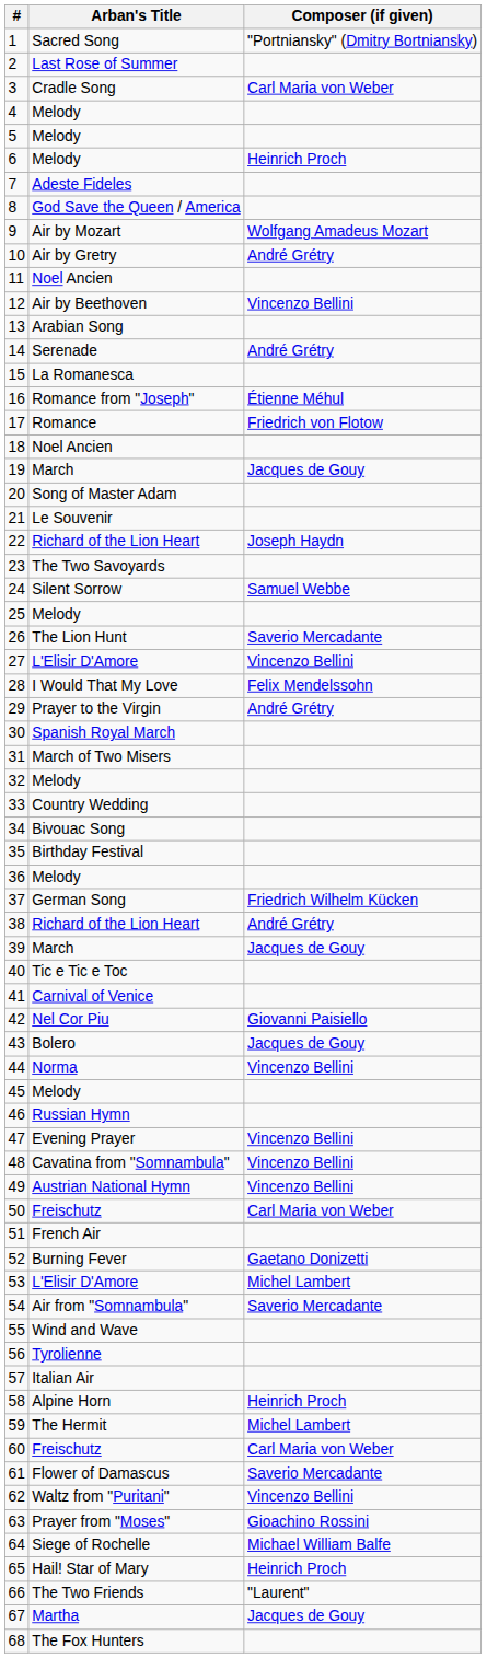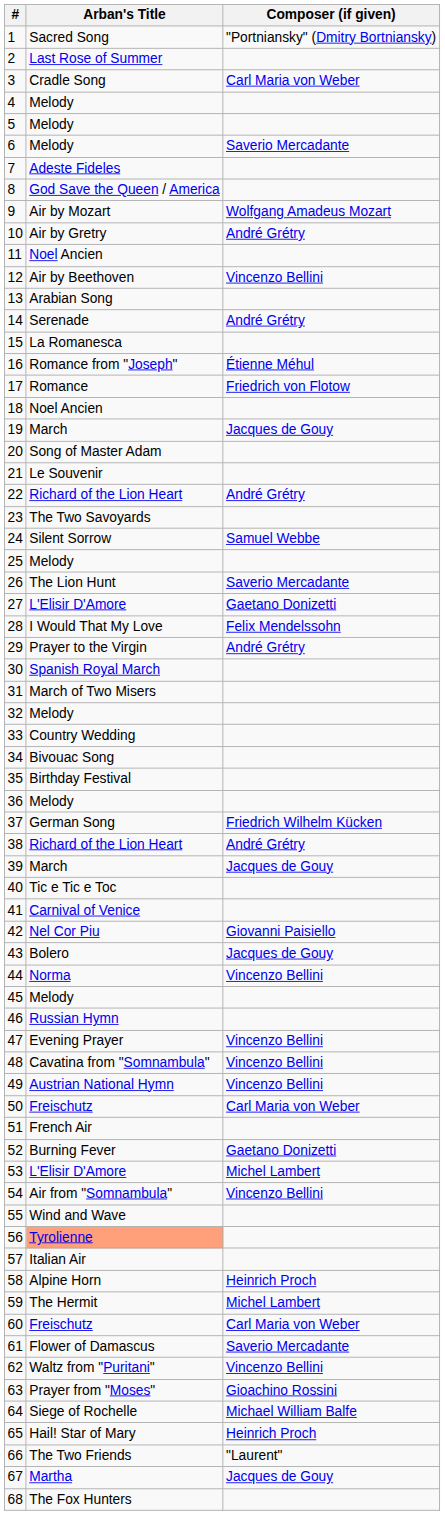 <table class="wikitable sortable mw-collapsible mw-collapsed">
 <tr>
 <th>#</th>
 <th>Arban's Title</th>
 <th>Composer (if given)</th>
 </tr>
 <tr>
 <td>1</td>
 <td>Sacred Song</td>
 <td>"Portniansky" (<a href='#'>Dmitry Bortniansky</a>)</td>
 </tr>
 <tr>
 <td>2</td>
 <td><a href='#'>Last Rose of Summer</a></td>
 <td></td>
 </tr>
 <tr>
 <td>3</td>
 <td>Cradle Song</td>
 <td><a href='#'>Carl Maria von Weber</a></td>
 </tr>
 <tr>
 <td>4</td>
 <td>Melody</td>
 <td></td>
 </tr>
 <tr>
 <td>5</td>
 <td>Melody</td>
 <td></td>
 </tr>
 <tr>
 <td>6</td>
 <td>Melody</td>
-<td><a href='#'>Heinrich Proch</a></td>
+<td><a href='#'>Saverio Mercadante</a></td>
 </tr>
 <tr>
 <td>7</td>
 <td><a href='#'>Adeste Fideles</a></td>
 <td></td>
 </tr>
 <tr>
 <td>8</td>
 <td><a href='#'>God Save the Queen</a> / <a href='#'>America</a></td>
 <td></td>
 </tr>
 <tr>
 <td>9</td>
 <td>Air by Mozart</td>
 <td><a href='#'>Wolfgang Amadeus Mozart</a></td>
 </tr>
 <tr>
 <td>10</td>
 <td>Air by Gretry</td>
 <td><a href='#'>André Grétry</a></td>
 </tr>
 <tr>
 <td>11</td>
 <td><a href='#'>Noel</a> Ancien</td>
 <td></td>
 </tr>
 <tr>
 <td>12</td>
 <td>Air by Beethoven</td>
 <td><a href='#'>Vincenzo Bellini</a></td>
 </tr>
 <tr>
 <td>13</td>
 <td>Arabian Song</td>
 <td></td>
 </tr>
 <tr>
 <td>14</td>
 <td>Serenade</td>
 <td><a href='#'>André Grétry</a></td>
 </tr>
 <tr>
 <td>15</td>
 <td>La Romanesca</td>
 <td></td>
 </tr>
 <tr>
 <td>16</td>
 <td>Romance from "<a href='#'>Joseph</a>"</td>
 <td><a href='#'>Étienne Méhul</a></td>
 </tr>
 <tr>
 <td>17</td>
 <td>Romance</td>
 <td><a href='#'>Friedrich von Flotow</a></td>
 </tr>
 <tr>
 <td>18</td>
 <td>Noel Ancien</td>
 <td></td>
 </tr>
 <tr>
 <td>19</td>
 <td>March</td>
 <td><a href='#'>Jacques de Gouy</a></td>
 </tr>
 <tr>
 <td>20</td>
 <td>Song of Master Adam</td>
 <td></td>
 </tr>
 <tr>
 <td>21</td>
 <td>Le Souvenir</td>
 <td></td>
 </tr>
 <tr>
 <td>22</td>
 <td><a href='#'>Richard of the Lion Heart</a></td>
-<td><a href='#'>Joseph Haydn</a></td>
+<td><a href='#'>André Grétry</a></td>
 </tr>
 <tr>
 <td>23</td>
 <td>The Two Savoyards</td>
 <td></td>
 </tr>
 <tr>
 <td>24</td>
 <td>Silent Sorrow</td>
 <td><a href='#'>Samuel Webbe</a></td>
 </tr>
 <tr>
 <td>25</td>
 <td>Melody</td>
 <td></td>
 </tr>
 <tr>
 <td>26</td>
 <td>The Lion Hunt</td>
 <td><a href='#'>Saverio Mercadante</a></td>
 </tr>
 <tr>
 <td>27</td>
 <td><a href='#'>L'Elisir D'Amore</a></td>
-<td><a href='#'>Vincenzo Bellini</a></td>
+<td><a href='#'>Gaetano Donizetti</a></td>
 </tr>
 <tr>
 <td>28</td>
 <td>I Would That My Love</td>
 <td><a href='#'>Felix Mendelssohn</a></td>
 </tr>
 <tr>
 <td>29</td>
 <td>Prayer to the Virgin</td>
 <td><a href='#'>André Grétry</a></td>
 </tr>
 <tr>
 <td>30</td>
 <td><a href='#'>Spanish Royal March</a></td>
 <td></td>
 </tr>
 <tr>
 <td>31</td>
 <td>March of Two Misers</td>
 <td></td>
 </tr>
 <tr>
 <td>32</td>
 <td>Melody</td>
 <td></td>
 </tr>
 <tr>
 <td>33</td>
 <td>Country Wedding</td>
 <td></td>
 </tr>
 <tr>
 <td>34</td>
 <td>Bivouac Song</td>
 <td></td>
 </tr>
 <tr>
 <td>35</td>
 <td>Birthday Festival</td>
 <td></td>
 </tr>
 <tr>
 <td>36</td>
 <td>Melody</td>
 <td></td>
 </tr>
 <tr>
 <td>37</td>
 <td>German Song</td>
 <td><a href='#'>Friedrich Wilhelm Kücken</a></td>
 </tr>
 <tr>
 <td>38</td>
 <td><a href='#'>Richard of the Lion Heart</a></td>
 <td><a href='#'>André Grétry</a></td>
 </tr>
 <tr>
 <td>39</td>
 <td>March</td>
 <td><a href='#'>Jacques de Gouy</a></td>
 </tr>
 <tr>
 <td>40</td>
 <td>Tic e Tic e Toc</td>
 <td></td>
 </tr>
 <tr>
 <td>41</td>
 <td><a href='#'>Carnival of Venice</a></td>
 <td></td>
 </tr>
 <tr>
 <td>42</td>
 <td><a href='#'>Nel Cor Piu</a></td>
 <td><a href='#'>Giovanni Paisiello</a></td>
 </tr>
 <tr>
 <td>43</td>
 <td>Bolero</td>
 <td><a href='#'>Jacques de Gouy</a></td>
 </tr>
 <tr>
 <td>44</td>
 <td><a href='#'>Norma</a></td>
 <td><a href='#'>Vincenzo Bellini</a></td>
 </tr>
 <tr>
 <td>45</td>
 <td>Melody</td>
 <td></td>
 </tr>
 <tr>
 <td>46</td>
 <td><a href='#'>Russian Hymn</a></td>
 <td></td>
 </tr>
 <tr>
 <td>47</td>
 <td>Evening Prayer</td>
 <td><a href='#'>Vincenzo Bellini</a></td>
 </tr>
 <tr>
 <td>48</td>
 <td>Cavatina from "<a href='#'>Somnambula</a>"</td>
 <td><a href='#'>Vincenzo Bellini</a></td>
 </tr>
 <tr>
 <td>49</td>
 <td><a href='#'>Austrian National Hymn</a></td>
 <td><a href='#'>Vincenzo Bellini</a></td>
 </tr>
 <tr>
 <td>50</td>
 <td><a href='#'>Freischutz</a></td>
 <td><a href='#'>Carl Maria von Weber</a></td>
 </tr>
 <tr>
 <td>51</td>
 <td>French Air</td>
 <td></td>
 </tr>
 <tr>
 <td>52</td>
 <td>Burning Fever</td>
 <td><a href='#'>Gaetano Donizetti</a></td>
 </tr>
 <tr>
 <td>53</td>
 <td><a href='#'>L'Elisir D'Amore</a></td>
 <td><a href='#'>Michel Lambert</a></td>
 </tr>
 <tr>
 <td>54</td>
 <td>Air from "<a href='#'>Somnambula</a>"</td>
-<td><a href='#'>Saverio Mercadante</a></td>
+<td><a href='#'>Vincenzo Bellini</a></td>
 </tr>
 <tr>
 <td>55</td>
 <td>Wind and Wave</td>
 <td></td>
 </tr>
 <tr>
 <td>56</td>
-<td><a href='#'>Tyrolienne</a></td>
+<td style="background: lightsalmon;"><a href='#'>Tyrolienne</a></td>
 <td></td>
 </tr>
 <tr>
 <td>57</td>
 <td>Italian Air</td>
 <td></td>
 </tr>
 <tr>
 <td>58</td>
 <td>Alpine Horn</td>
 <td><a href='#'>Heinrich Proch</a></td>
 </tr>
 <tr>
 <td>59</td>
 <td>The Hermit</td>
 <td><a href='#'>Michel Lambert</a></td>
 </tr>
 <tr>
 <td>60</td>
 <td><a href='#'>Freischutz</a></td>
 <td><a href='#'>Carl Maria von Weber</a></td>
 </tr>
 <tr>
 <td>61</td>
 <td>Flower of Damascus</td>
 <td><a href='#'>Saverio Mercadante</a></td>
 </tr>
 <tr>
 <td>62</td>
 <td>Waltz from "<a href='#'>Puritani</a>"</td>
 <td><a href='#'>Vincenzo Bellini</a></td>
 </tr>
 <tr>
 <td>63</td>
 <td>Prayer from "<a href='#'>Moses</a>"</td>
 <td><a href='#'>Gioachino Rossini</a></td>
 </tr>
 <tr>
 <td>64</td>
 <td>Siege of Rochelle</td>
 <td><a href='#'>Michael William Balfe</a></td>
 </tr>
 <tr>
 <td>65</td>
 <td>Hail! Star of Mary</td>
 <td><a href='#'>Heinrich Proch</a></td>
 </tr>
 <tr>
 <td>66</td>
 <td>The Two Friends</td>
 <td>"Laurent"</td>
 </tr>
 <tr>
 <td>67</td>
 <td><a href='#'>Martha</a></td>
 <td><a href='#'>Jacques de Gouy</a></td>
 </tr>
 <tr>
 <td>68</td>
 <td>The Fox Hunters</td>
 <td></td>
 </tr>
 </table>
